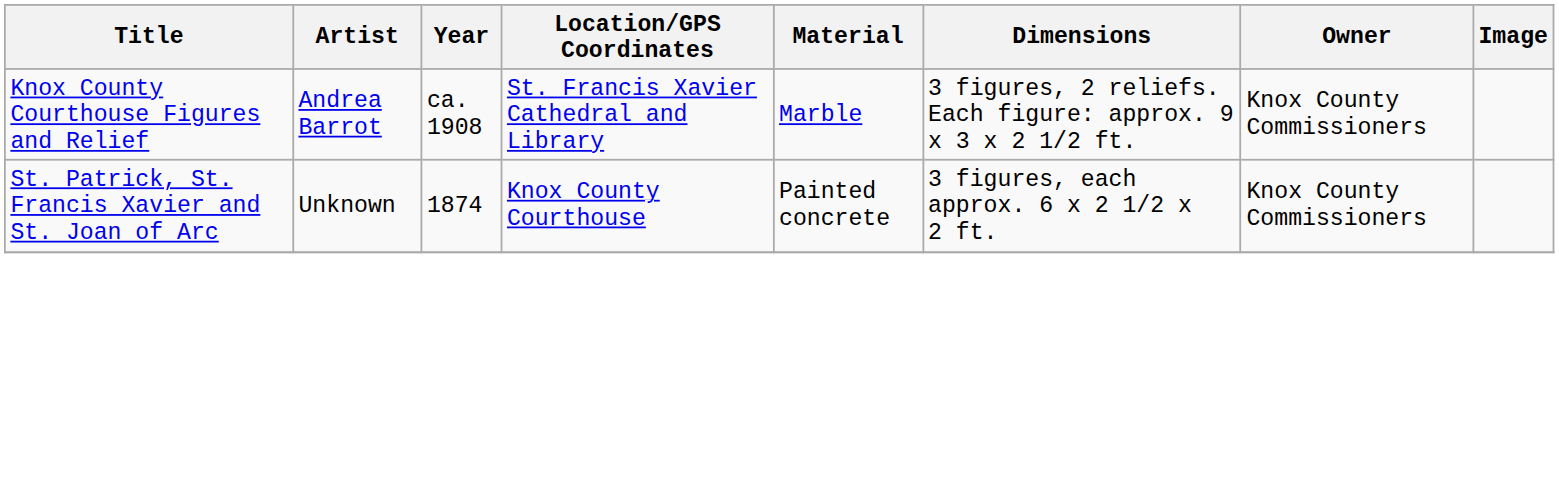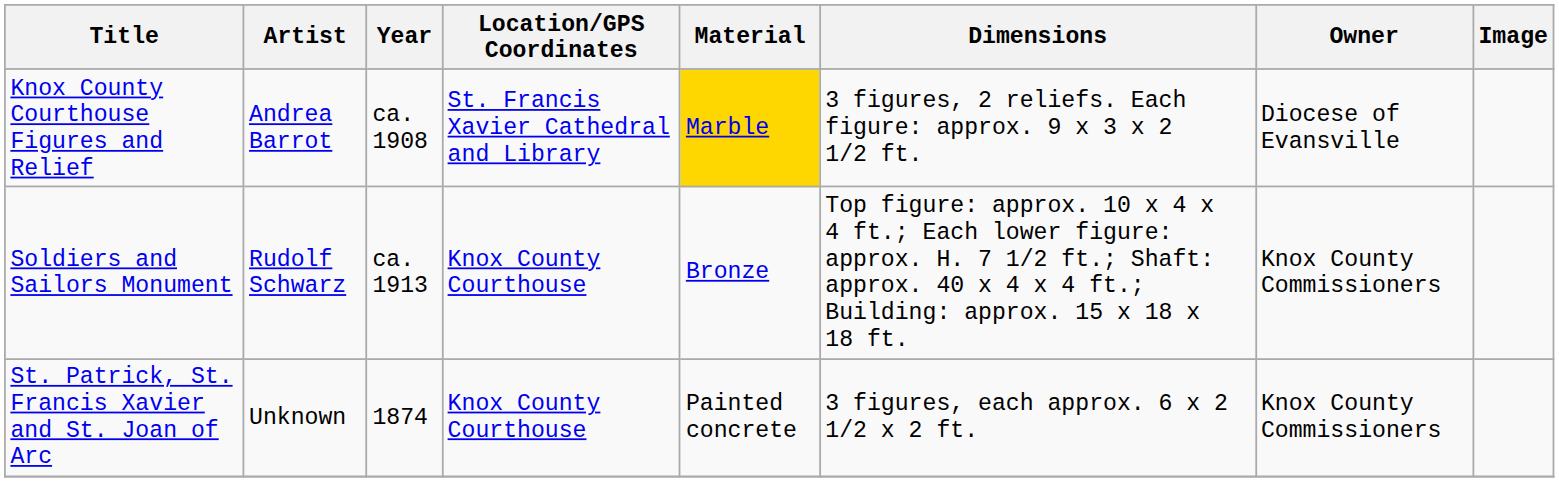 <table class="wikitable sortable">
 <tr>
 <th>Title</th>
 <th>Artist</th>
 <th>Year</th>
 <th>Location/GPS Coordinates</th>
 <th>Material</th>
 <th>Dimensions</th>
 <th>Owner</th>
 <th>Image</th>
 </tr>
 <tr>
 <td><a href='#'>Knox County Courthouse Figures and Relief</a></td>
 <td><a href='#'>Andrea Barrot</a></td>
 <td>ca. 1908</td>
 <td><a href='#'>St. Francis Xavier Cathedral and Library</a> </td>
-<td><a href='#'>Marble</a></td>
+<td style="background: gold;"><a href='#'>Marble</a></td>
 <td>3 figures, 2 reliefs. Each figure: approx. 9 x 3 x 2 1/2 ft.</td>
+<td>Diocese of Evansville</td>
+<td></td>
+</tr>
+<tr>
+<td><a href='#'>Soldiers and Sailors Monument</a></td>
+<td><a href='#'>Rudolf Schwarz</a></td>
+<td>ca. 1913</td>
+<td><a href='#'>Knox County Courthouse</a> </td>
+<td><a href='#'>Bronze</a></td>
+<td>Top figure: approx. 10 x 4 x 4 ft.; Each lower figure: approx. H. 7 1/2 ft.; Shaft: approx. 40 x 4 x 4 ft.; Building: approx. 15 x 18 x 18 ft.</td>
 <td>Knox County Commissioners</td>
 <td></td>
 </tr>
 <tr>
 <td><a href='#'>St. Patrick, St. Francis Xavier and St. Joan of Arc</a></td>
 <td>Unknown</td>
 <td>1874</td>
 <td><a href='#'>Knox County Courthouse</a> </td>
 <td>Painted concrete</td>
 <td>3 figures, each approx. 6 x 2 1/2 x 2 ft.</td>
 <td>Knox County Commissioners</td>
 <td></td>
 </tr>
 <tr>
 </tr>
 </table>
